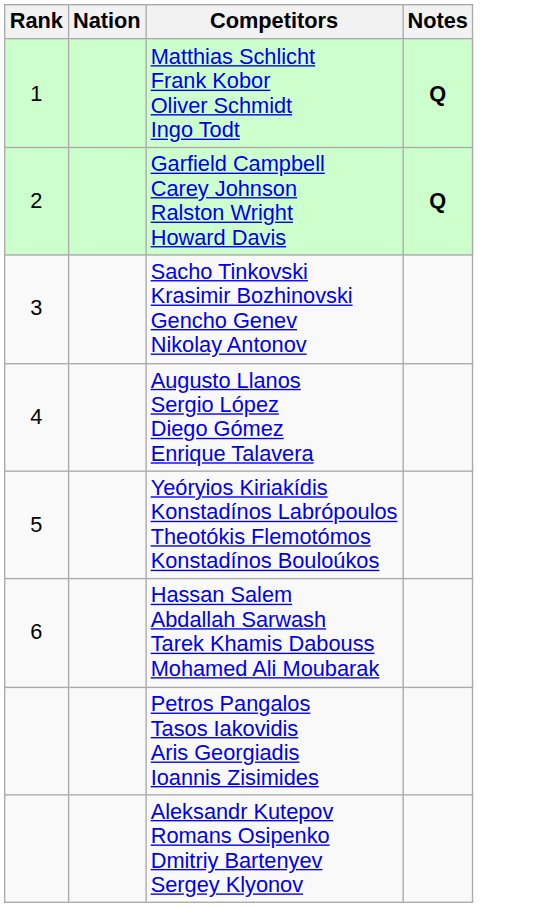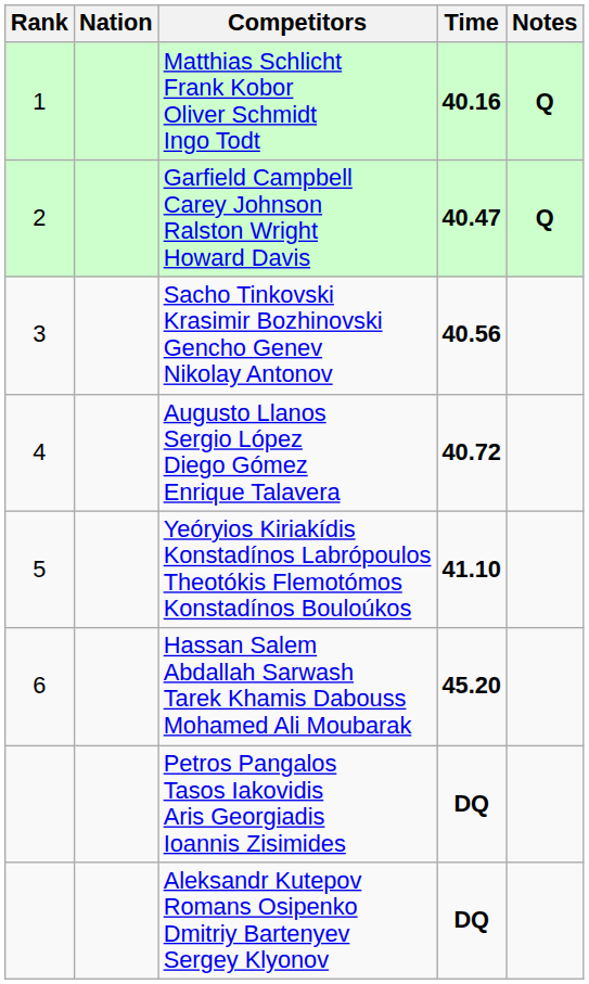 <table class="wikitable sortable" style="text-align:center">
 <tr>
 <th>Rank</th>
 <th>Nation</th>
 <th>Competitors</th>
+<th>Time</th>
 <th>Notes</th>
 </tr>
 <tr bgcolor=ccffcc>
 <td>1</td>
 <td align=left></td>
 <td align=left><a href='#'>Matthias Schlicht</a><br><a href='#'>Frank Kobor</a><br><a href='#'>Oliver Schmidt</a><br><a href='#'>Ingo Todt</a></td>
+<td><strong>40.16</strong></td>
 <td><strong>Q</strong></td>
 </tr>
 <tr bgcolor=ccffcc>
 <td>2</td>
 <td align=left></td>
 <td align=left><a href='#'>Garfield Campbell</a><br><a href='#'>Carey Johnson</a><br><a href='#'>Ralston Wright</a><br><a href='#'>Howard Davis</a></td>
+<td><strong>40.47</strong></td>
 <td><strong>Q</strong></td>
 </tr>
 <tr>
 <td>3</td>
 <td align=left></td>
 <td align=left><a href='#'>Sacho Tinkovski</a><br><a href='#'>Krasimir Bozhinovski</a><br><a href='#'>Gencho Genev</a><br><a href='#'>Nikolay Antonov</a></td>
+<td><strong>40.56</strong></td>
 <td></td>
 </tr>
 <tr>
 <td>4</td>
 <td align=left></td>
 <td align=left><a href='#'>Augusto Llanos</a><br><a href='#'>Sergio López</a><br><a href='#'>Diego Gómez</a><br><a href='#'>Enrique Talavera</a></td>
+<td><strong>40.72</strong></td>
 <td></td>
 </tr>
 <tr>
 <td>5</td>
 <td align=left></td>
 <td align=left><a href='#'>Yeóryios Kiriakídis</a><br><a href='#'>Konstadínos Labrópoulos</a><br><a href='#'>Theotókis Flemotómos</a><br><a href='#'>Konstadínos Bouloúkos</a></td>
+<td><strong>41.10</strong></td>
 <td></td>
 </tr>
 <tr>
 <td>6</td>
 <td align=left></td>
 <td align=left><a href='#'>Hassan Salem</a><br><a href='#'>Abdallah Sarwash</a><br><a href='#'>Tarek Khamis Dabouss</a><br><a href='#'>Mohamed Ali Moubarak</a></td>
+<td><strong>45.20</strong></td>
 <td></td>
 </tr>
 <tr>
 <td></td>
 <td align=left></td>
 <td align=left><a href='#'>Petros Pangalos</a><br><a href='#'>Tasos Iakovidis</a><br><a href='#'>Aris Georgiadis</a><br><a href='#'>Ioannis Zisimides</a></td>
+<td><strong>DQ</strong></td>
 <td></td>
 </tr>
 <tr>
 <td></td>
 <td align=left></td>
 <td align=left><a href='#'>Aleksandr Kutepov</a><br><a href='#'>Romans Osipenko</a><br><a href='#'>Dmitriy Bartenyev</a><br><a href='#'>Sergey Klyonov</a></td>
+<td><strong>DQ</strong></td>
 <td></td>
 </tr>
 </table>
